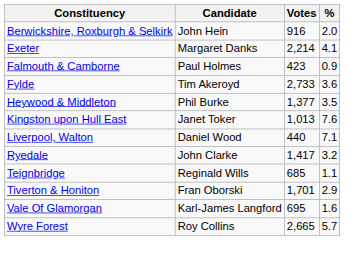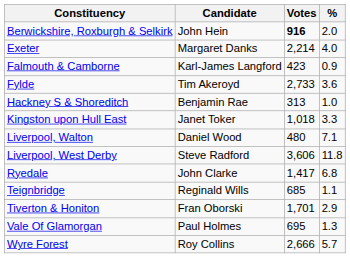 <table class="wikitable sortable">
 <tr>
 <th>Constituency</th>
 <th>Candidate</th>
 <th>Votes</th>
 <th>%</th>
 </tr>
 <tr>
 <td><a href='#'>Berwickshire, Roxburgh & Selkirk</a></td>
 <td>John Hein</td>
-<td>916</td>
+<td><strong>916</strong></td>
 <td>2.0</td>
 </tr>
 <tr>
 <td><a href='#'>Exeter</a></td>
 <td>Margaret Danks</td>
 <td>2,214</td>
-<td>4.1</td>
+<td>4.0</td>
 </tr>
 <tr>
 <td><a href='#'>Falmouth & Camborne</a></td>
-<td>Paul Holmes</td>
+<td>Karl-James Langford</td>
 <td>423</td>
 <td>0.9</td>
 </tr>
 <tr>
 <td><a href='#'>Fylde</a></td>
 <td>Tim Akeroyd</td>
 <td>2,733</td>
 <td>3.6</td>
 </tr>
 <tr>
-<td><a href='#'>Heywood & Middleton</a></td>
-<td>Phil Burke</td>
-<td>1,377</td>
-<td>3.5</td>
+<td><a href='#'>Hackney S & Shoreditch</a></td>
+<td>Benjamin Rae</td>
+<td>313</td>
+<td>1.0</td>
 </tr>
 <tr>
 <td><a href='#'>Kingston upon Hull East</a></td>
 <td>Janet Toker</td>
-<td>1,013</td>
-<td>7.6</td>
+<td>1,018</td>
+<td>3.3</td>
 </tr>
 <tr>
 <td><a href='#'>Liverpool, Walton</a></td>
 <td>Daniel Wood</td>
-<td>440</td>
+<td>480</td>
 <td>7.1</td>
+</tr>
+<tr>
+<td><a href='#'>Liverpool, West Derby</a></td>
+<td>Steve Radford</td>
+<td>3,606</td>
+<td>11.8</td>
 </tr>
 <tr>
 <td><a href='#'>Ryedale</a></td>
 <td>John Clarke</td>
 <td>1,417</td>
-<td>3.2</td>
+<td>6.8</td>
 </tr>
 <tr>
 <td><a href='#'>Teignbridge</a></td>
 <td>Reginald Wills</td>
 <td>685</td>
 <td>1.1</td>
 </tr>
 <tr>
 <td><a href='#'>Tiverton & Honiton</a></td>
 <td>Fran Oborski</td>
 <td>1,701</td>
 <td>2.9</td>
 </tr>
 <tr>
 <td><a href='#'>Vale Of Glamorgan</a></td>
-<td>Karl-James Langford</td>
+<td>Paul Holmes</td>
 <td>695</td>
-<td>1.6</td>
+<td>1.3</td>
 </tr>
 <tr>
 <td><a href='#'>Wyre Forest</a></td>
 <td>Roy Collins</td>
-<td>2,665</td>
+<td>2,666</td>
 <td>5.7</td>
 </tr>
 </table>
